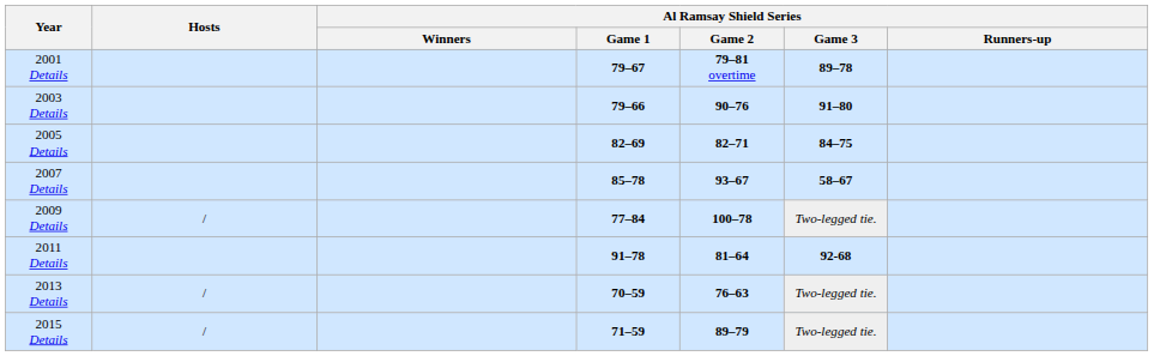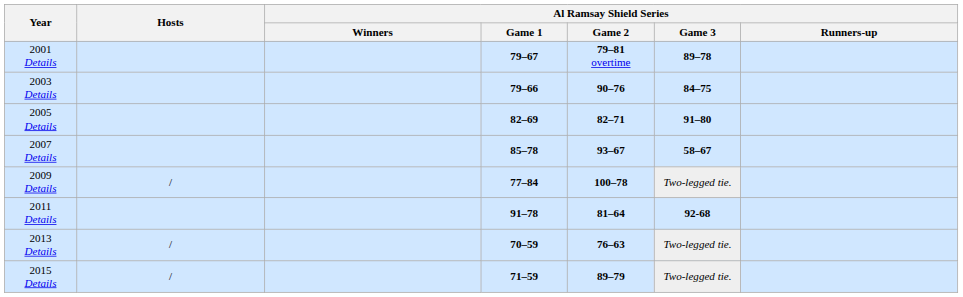 <table class=wikitable style="text-align:center; font-size:90%; width:98%">
 <tr>
 <th rowspan=2 width=5%>Year</th>
 <th rowspan=2 width=13%>Hosts</th>
 <th colspan=6>Al Ramsay Shield Series</th>
 </tr>
 <tr>
 <th width=15%>Winners</th>
 <th width=6%>Game 1</th>
 <th width=6%>Game 2</th>
 <th width=6%>Game 3</th>
 <th width=15%>Runners-up</th>
 </tr>
 <tr bgcolor=#D0E7FF>
 <td>2001<br><em><a href='#'>Details</a></em></td>
 <td></td>
 <td><strong></strong></td>
 <td><strong>79–67</strong></td>
 <td><strong>79–81</strong><br><a href='#'>overtime</a></td>
 <td><strong>89–78</strong></td>
 <td></td>
 </tr>
 <tr bgcolor=#D0E7FF>
 <td>2003<br><em><a href='#'>Details</a></em></td>
 <td></td>
 <td><strong></strong></td>
 <td><strong>79–66</strong></td>
 <td><strong>90–76</strong></td>
-<td><strong>91–80</strong></td>
+<td><strong>84–75</strong></td>
 <td></td>
 </tr>
 <tr bgcolor=#D0E7FF>
 <td>2005<br><em><a href='#'>Details</a></em></td>
 <td></td>
 <td><strong></strong></td>
 <td><strong>82–69</strong></td>
 <td><strong>82–71</strong></td>
-<td><strong>84–75</strong></td>
+<td><strong>91–80</strong></td>
 <td></td>
 </tr>
 <tr bgcolor=#D0E7FF>
 <td>2007<br><em><a href='#'>Details</a></em></td>
 <td></td>
 <td><strong></strong></td>
 <td><strong>85–78</strong></td>
 <td><strong>93–67</strong></td>
 <td><strong>58–67</strong></td>
 <td></td>
 </tr>
 <tr bgcolor=#D0E7FF>
 <td>2009<br><em><a href='#'>Details</a></em></td>
 <td>/<br></td>
 <td><strong></strong></td>
 <td><strong>77–84</strong></td>
 <td><strong>100–78</strong></td>
 <td bgcolor=#efefef><em>Two-legged tie.</em></td>
 <td></td>
 </tr>
 <tr bgcolor=#D0E7FF>
 <td>2011<br><em><a href='#'>Details</a></em></td>
 <td></td>
 <td><strong></strong></td>
 <td><strong>91–78</strong></td>
 <td><strong>81–64</strong></td>
 <td><strong>92-68</strong></td>
 <td></td>
 </tr>
 <tr bgcolor=#D0E7FF>
 <td>2013<br><em><a href='#'>Details</a></em></td>
 <td>/<br></td>
 <td><strong></strong></td>
 <td><strong>70–59</strong></td>
 <td><strong>76–63</strong></td>
 <td bgcolor=#efefef><em>Two-legged tie.</em></td>
 <td></td>
 </tr>
 <tr bgcolor=#D0E7FF>
 <td>2015<br><em><a href='#'>Details</a></em></td>
 <td>/<br></td>
 <td><strong></strong></td>
 <td><strong>71–59</strong></td>
 <td><strong>89–79</strong></td>
 <td bgcolor=#efefef><em>Two-legged tie.</em></td>
 <td></td>
 </tr>
 </table>
